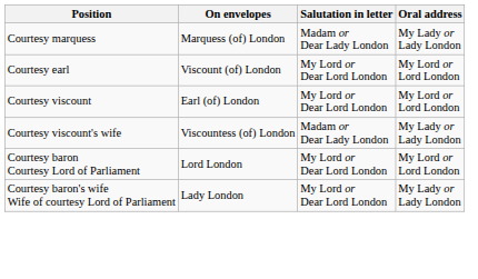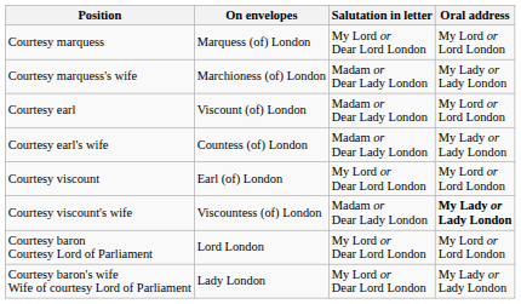 <table class="wikitable">
 <tr>
 <th>Position</th>
 <th>On envelopes</th>
 <th>Salutation in letter</th>
 <th>Oral address</th>
 </tr>
 <tr>
 <td>Courtesy marquess</td>
 <td>Marquess (of) London</td>
+<td>My Lord <em>or</em><br>Dear Lord London</td>
+<td>My Lord <em>or</em><br>Lord London</td>
+</tr>
+<tr>
+<td>Courtesy marquess's wife</td>
+<td>Marchioness (of) London</td>
 <td>Madam <em>or</em><br>Dear Lady London</td>
 <td>My Lady <em>or</em><br>Lady London</td>
 </tr>
 <tr>
 <td>Courtesy earl</td>
 <td>Viscount (of) London</td>
-<td>My Lord <em>or</em><br>Dear Lord London</td>
+<td>Madam <em>or</em><br>Dear Lady London</td>
 <td>My Lord <em>or</em><br>Lord London</td>
+</tr>
+<tr>
+<td>Courtesy earl's wife</td>
+<td>Countess (of) London</td>
+<td>Madam <em>or</em><br>Dear Lady London</td>
+<td>My Lady <em>or</em><br>Lady London</td>
 </tr>
 <tr>
 <td>Courtesy viscount</td>
 <td>Earl (of) London</td>
 <td>My Lord <em>or</em><br>Dear Lord London</td>
 <td>My Lord <em>or</em><br>Lord London</td>
 </tr>
 <tr>
 <td>Courtesy viscount's wife</td>
 <td>Viscountess (of) London</td>
 <td>Madam <em>or</em><br>Dear Lady London</td>
-<td>My Lady <em>or</em><br>Lady London</td>
+<td><strong>My Lady <em>or</em><br>Lady London</strong></td>
 </tr>
 <tr>
 <td>Courtesy baron<br>Courtesy Lord of Parliament</td>
 <td>Lord London</td>
 <td>My Lord <em>or</em><br>Dear Lord London</td>
 <td>My Lord <em>or</em><br>Lord London</td>
 </tr>
 <tr>
 <td>Courtesy baron's wife<br>Wife of courtesy Lord of Parliament</td>
 <td>Lady London</td>
 <td>My Lord <em>or</em><br>Dear Lord London</td>
 <td>My Lady <em>or</em><br>Lady London</td>
 </tr>
 </table>
